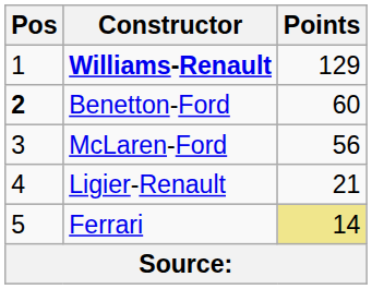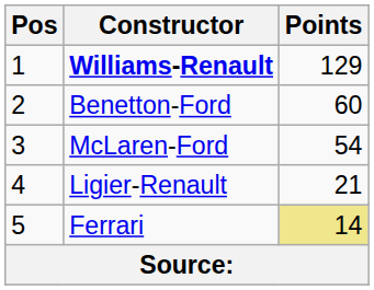 <table class="wikitable" style="font-size: 95%;">
 <tr>
 <th>Pos</th>
 <th>Constructor</th>
 <th>Points</th>
 </tr>
 <tr>
 <td>1</td>
 <td> <strong><a href='#'>Williams</a>-<a href='#'>Renault</a></strong></td>
 <td align="right">129</td>
 </tr>
 <tr>
-<td><strong>2</strong></td>
+<td>2</td>
 <td> <a href='#'>Benetton</a>-<a href='#'>Ford</a></td>
 <td align="right">60</td>
 </tr>
 <tr>
 <td>3</td>
 <td> <a href='#'>McLaren</a>-<a href='#'>Ford</a></td>
-<td align="right">56</td>
+<td align="right">54</td>
 </tr>
 <tr>
 <td>4</td>
 <td> <a href='#'>Ligier</a>-<a href='#'>Renault</a></td>
 <td align="right">21</td>
 </tr>
 <tr>
 <td>5</td>
 <td> <a href='#'>Ferrari</a></td>
 <td align="right" style="background: khaki;">14</td>
 </tr>
 <tr>
 <th colspan=4>Source: </th>
 </tr>
 </table>
